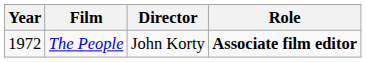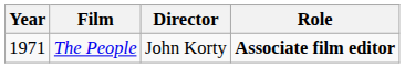 <table class="wikitable">
 <tr>
 <th>Year</th>
 <th>Film</th>
 <th>Director</th>
 <th>Role</th>
 </tr>
 <tr>
-<td>1972</td>
+<td>1971</td>
 <td><em><a href='#'>The People</a></em></td>
 <td>John Korty</td>
 <td><strong>Associate film editor</strong></td>
 </tr>
 </table>
